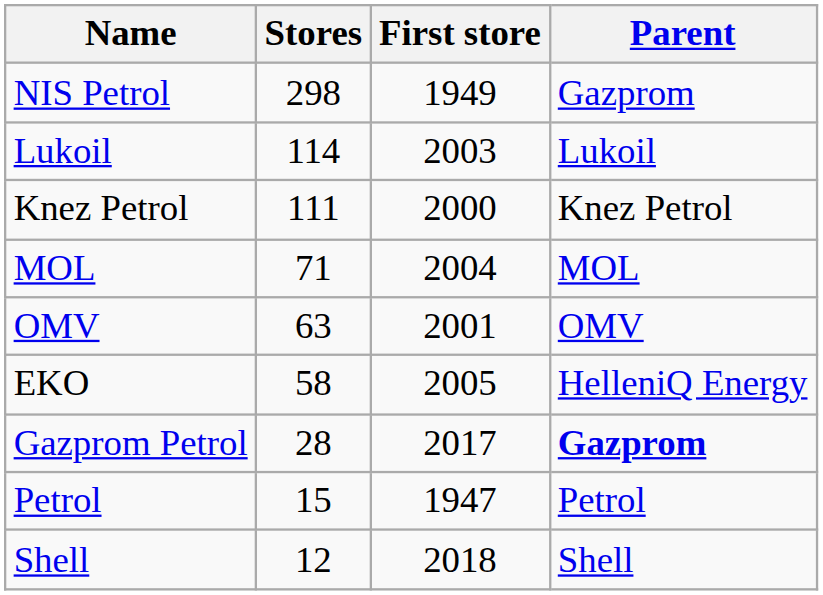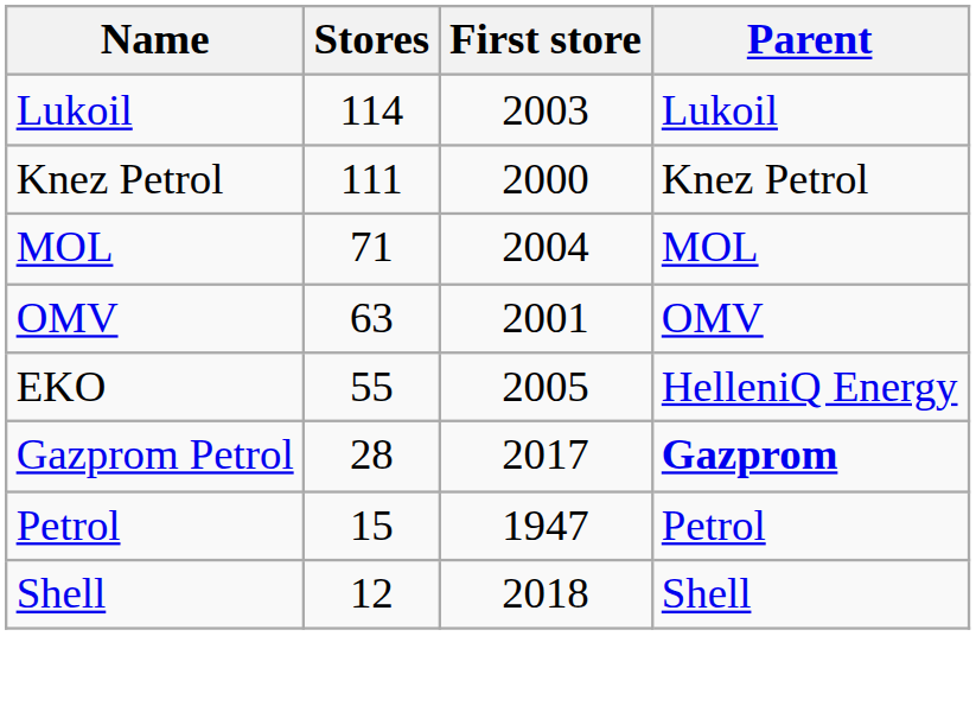 <table class="wikitable sortable">
 <tr>
 <th>Name</th>
 <th>Stores</th>
 <th>First store</th>
 <th><a href='#'>Parent</a></th>
-</tr>
-<tr>
-<td><a href='#'>NIS Petrol</a></td>
-<td style="text-align:center;">298</td>
-<td style="text-align:center;">1949</td>
-<td><a href='#'>Gazprom</a></td>
 </tr>
 <tr>
 <td><a href='#'>Lukoil</a></td>
 <td style="text-align:center;">114</td>
 <td style="text-align:center;">2003</td>
 <td><a href='#'>Lukoil</a></td>
 </tr>
 <tr>
 <td>Knez Petrol</td>
 <td style="text-align:center;">111</td>
 <td style="text-align:center;">2000</td>
 <td>Knez Petrol</td>
 </tr>
 <tr>
 <td><a href='#'>MOL</a></td>
 <td style="text-align:center;">71</td>
 <td style="text-align:center;">2004</td>
 <td><a href='#'>MOL</a></td>
 </tr>
 <tr>
 <td><a href='#'>OMV</a></td>
 <td style="text-align:center;">63</td>
 <td style="text-align:center;">2001</td>
 <td><a href='#'>OMV</a></td>
 </tr>
 <tr>
 <td>EKO</td>
-<td style="text-align:center;">58</td>
+<td style="text-align:center;">55</td>
 <td style="text-align:center;">2005</td>
 <td><a href='#'>HelleniQ Energy</a></td>
 </tr>
 <tr>
 <td><a href='#'>Gazprom Petrol</a></td>
 <td style="text-align:center;">28</td>
 <td style="text-align:center;">2017</td>
 <td><strong><a href='#'>Gazprom</a></strong></td>
 </tr>
 <tr>
 <td><a href='#'>Petrol</a></td>
 <td style="text-align:center;">15</td>
 <td style="text-align:center;">1947</td>
 <td><a href='#'>Petrol</a></td>
 </tr>
 <tr>
 <td><a href='#'>Shell</a></td>
 <td style="text-align:center;">12</td>
 <td style="text-align:center;">2018</td>
 <td><a href='#'>Shell</a></td>
 </tr>
 </table>
